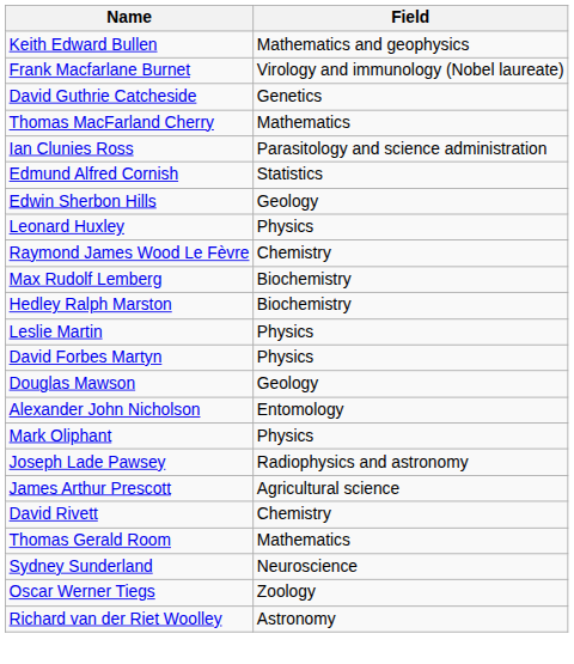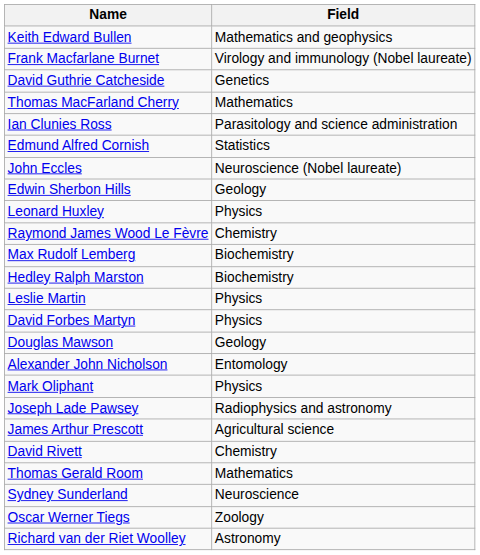 <table class="wikitable">
 <tr>
 <th>Name</th>
 <th>Field</th>
 </tr>
 <tr>
 <td><a href='#'>Keith Edward Bullen</a></td>
 <td>Mathematics and geophysics</td>
 </tr>
 <tr>
 <td><a href='#'>Frank Macfarlane Burnet</a></td>
 <td>Virology and immunology (Nobel laureate)</td>
 </tr>
 <tr>
 <td><a href='#'>David Guthrie Catcheside</a></td>
 <td>Genetics</td>
 </tr>
 <tr>
 <td><a href='#'>Thomas MacFarland Cherry</a></td>
 <td>Mathematics</td>
 </tr>
 <tr>
 <td><a href='#'>Ian Clunies Ross</a></td>
 <td>Parasitology and science administration</td>
 </tr>
 <tr>
 <td><a href='#'>Edmund Alfred Cornish</a></td>
 <td>Statistics</td>
+</tr>
+<tr>
+<td><a href='#'>John Eccles</a></td>
+<td>Neuroscience (Nobel laureate)</td>
 </tr>
 <tr>
 <td><a href='#'>Edwin Sherbon Hills</a></td>
 <td>Geology</td>
 </tr>
 <tr>
 <td><a href='#'>Leonard Huxley</a></td>
 <td>Physics</td>
 </tr>
 <tr>
 <td><a href='#'>Raymond James Wood Le Fèvre</a></td>
 <td>Chemistry</td>
 </tr>
 <tr>
 <td><a href='#'>Max Rudolf Lemberg</a></td>
 <td>Biochemistry</td>
 </tr>
 <tr>
 <td><a href='#'>Hedley Ralph Marston</a></td>
 <td>Biochemistry</td>
 </tr>
 <tr>
 <td><a href='#'>Leslie Martin</a></td>
 <td>Physics</td>
 </tr>
 <tr>
 <td><a href='#'>David Forbes Martyn</a></td>
 <td>Physics</td>
 </tr>
 <tr>
 <td><a href='#'>Douglas Mawson</a></td>
 <td>Geology</td>
 </tr>
 <tr>
 <td><a href='#'>Alexander John Nicholson</a></td>
 <td>Entomology</td>
 </tr>
 <tr>
 <td><a href='#'>Mark Oliphant</a></td>
 <td>Physics</td>
 </tr>
 <tr>
 <td><a href='#'>Joseph Lade Pawsey</a></td>
 <td>Radiophysics and astronomy</td>
 </tr>
 <tr>
 <td><a href='#'>James Arthur Prescott</a></td>
 <td>Agricultural science</td>
 </tr>
 <tr>
 <td><a href='#'>David Rivett</a></td>
 <td>Chemistry</td>
 </tr>
 <tr>
 <td><a href='#'>Thomas Gerald Room</a></td>
 <td>Mathematics</td>
 </tr>
 <tr>
 <td><a href='#'>Sydney Sunderland</a></td>
 <td>Neuroscience</td>
 </tr>
 <tr>
 <td><a href='#'>Oscar Werner Tiegs</a></td>
 <td>Zoology</td>
 </tr>
 <tr>
 <td><a href='#'>Richard van der Riet Woolley</a></td>
 <td>Astronomy</td>
 </tr>
 </table>
